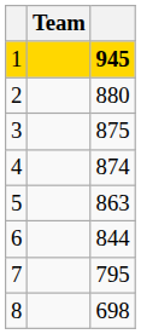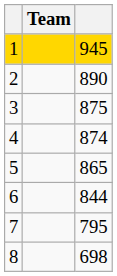 <table class="wikitable" style="text-align:center">
 <tr>
 <th></th>
 <th>Team</th>
 <th></th>
 </tr>
 <tr style="background-color:#FFD700">
 <td>1</td>
 <td style="text-align:left"></td>
-<td><strong>945</strong></td>
+<td>945</td>
 </tr>
 <tr>
 <td>2</td>
 <td style="text-align:left"></td>
-<td>880</td>
+<td>890</td>
 </tr>
 <tr>
 <td>3</td>
 <td style="text-align:left"></td>
 <td>875</td>
 </tr>
 <tr>
 <td>4</td>
 <td style="text-align:left"></td>
 <td>874</td>
 </tr>
 <tr>
 <td>5</td>
 <td style="text-align:left"></td>
-<td>863</td>
+<td>865</td>
 </tr>
 <tr>
 <td>6</td>
 <td style="text-align:left"></td>
 <td>844</td>
 </tr>
 <tr>
 <td>7</td>
 <td style="text-align:left"></td>
 <td>795</td>
 </tr>
 <tr>
 <td>8</td>
 <td style="text-align:left"></td>
 <td>698</td>
 </tr>
 </table>
